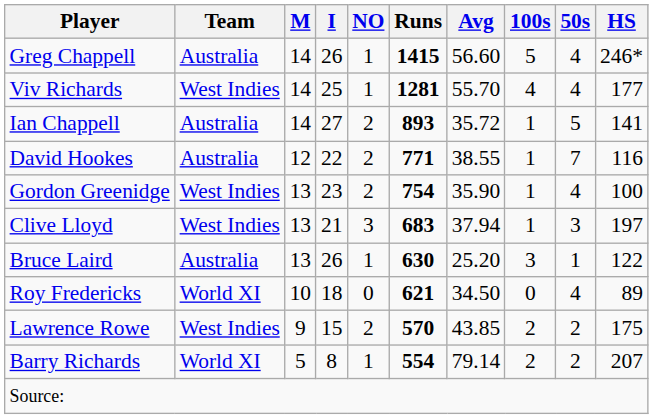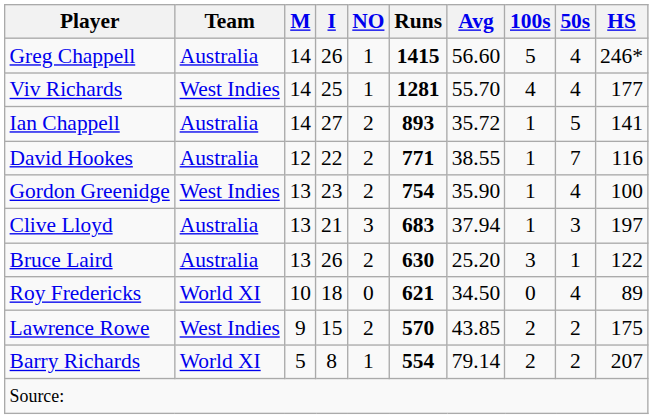 <table class="wikitable" style="text-align:center;">
 <tr>
 <th>Player</th>
 <th>Team</th>
 <th><a href='#'>M</a></th>
 <th><a href='#'>I</a></th>
 <th><a href='#'>NO</a></th>
 <th>Runs</th>
 <th><a href='#'>Avg</a></th>
 <th><a href='#'>100s</a></th>
 <th><a href='#'>50s</a></th>
 <th><a href='#'>HS</a></th>
 </tr>
 <tr>
 <td align="left"><a href='#'>Greg Chappell</a></td>
 <td align="left"> <a href='#'>Australia</a></td>
 <td>14</td>
 <td>26</td>
 <td>1</td>
 <td><strong>1415</strong></td>
 <td align="right">56.60</td>
 <td>5</td>
 <td>4</td>
 <td align="right">246*</td>
 </tr>
 <tr>
 <td align="left"><a href='#'>Viv Richards</a></td>
 <td align="left"> <a href='#'>West Indies</a></td>
 <td>14</td>
 <td>25</td>
 <td>1</td>
 <td><strong>1281</strong></td>
 <td align="right">55.70</td>
 <td>4</td>
 <td>4</td>
 <td align="right">177</td>
 </tr>
 <tr>
 <td align="left"><a href='#'>Ian Chappell</a></td>
 <td align="left"> <a href='#'>Australia</a></td>
 <td>14</td>
 <td>27</td>
 <td>2</td>
 <td><strong>893</strong></td>
 <td align="right">35.72</td>
 <td>1</td>
 <td>5</td>
 <td align="right">141</td>
 </tr>
 <tr>
 <td align="left"><a href='#'>David Hookes</a></td>
 <td align="left"> <a href='#'>Australia</a></td>
 <td>12</td>
 <td>22</td>
 <td>2</td>
 <td><strong>771</strong></td>
 <td align="right">38.55</td>
 <td>1</td>
 <td>7</td>
 <td align="right">116</td>
 </tr>
 <tr>
 <td align="left"><a href='#'>Gordon Greenidge</a></td>
 <td align="left"> <a href='#'>West Indies</a></td>
 <td>13</td>
 <td>23</td>
 <td>2</td>
 <td><strong>754</strong></td>
 <td align="right">35.90</td>
 <td>1</td>
 <td>4</td>
 <td align="right">100</td>
 </tr>
 <tr>
 <td align="left"><a href='#'>Clive Lloyd</a></td>
-<td align="left"> <a href='#'>West Indies</a></td>
+<td align="left"> <a href='#'>Australia</a></td>
 <td>13</td>
 <td>21</td>
 <td>3</td>
 <td><strong>683</strong></td>
 <td align="right">37.94</td>
 <td>1</td>
 <td>3</td>
 <td align="right">197</td>
 </tr>
 <tr>
 <td align="left"><a href='#'>Bruce Laird</a></td>
 <td align="left"> <a href='#'>Australia</a></td>
 <td>13</td>
 <td>26</td>
-<td>1</td>
+<td>2</td>
 <td><strong>630</strong></td>
 <td align="right">25.20</td>
 <td>3</td>
 <td>1</td>
 <td align="right">122</td>
 </tr>
 <tr>
 <td align="left"><a href='#'>Roy Fredericks</a></td>
 <td align="left"> <a href='#'>World XI</a></td>
 <td>10</td>
 <td>18</td>
 <td>0</td>
 <td><strong>621</strong></td>
 <td align="right">34.50</td>
 <td>0</td>
 <td>4</td>
 <td align="right">89</td>
 </tr>
 <tr>
 <td align="left"><a href='#'>Lawrence Rowe</a></td>
 <td align="left"> <a href='#'>West Indies</a></td>
 <td>9</td>
 <td>15</td>
 <td>2</td>
 <td><strong>570</strong></td>
 <td align="right">43.85</td>
 <td>2</td>
 <td>2</td>
 <td align="right">175</td>
 </tr>
 <tr>
 <td align="left"><a href='#'>Barry Richards</a></td>
 <td align="left"> <a href='#'>World XI</a></td>
 <td>5</td>
 <td>8</td>
 <td>1</td>
 <td><strong>554</strong></td>
 <td align="right">79.14</td>
 <td>2</td>
 <td>2</td>
 <td align="right">207</td>
 </tr>
 <tr>
 <td align=left colspan=10><small>Source:</small></td>
 </tr>
 </table>
